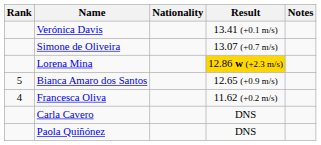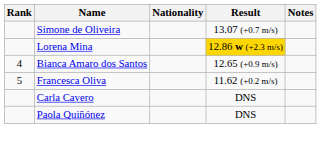 <table class="wikitable sortable" style="text-align:center">
 <tr>
 <th>Rank</th>
 <th>Name</th>
 <th>Nationality</th>
 <th>Result</th>
 <th>Notes</th>
-</tr>
-<tr>
-<td align=center></td>
-<td align=left><a href='#'>Verónica Davis</a></td>
-<td align=left></td>
-<td>13.41 <small>(+0.1 m/s)</small></td>
-<td></td>
 </tr>
 <tr>
 <td align=center></td>
 <td align=left><a href='#'>Simone de Oliveira</a></td>
 <td align=left></td>
 <td>13.07 <small>(+0.7 m/s)</small></td>
 <td></td>
 </tr>
 <tr>
 <td align=center></td>
 <td align=left><a href='#'>Lorena Mina</a></td>
 <td align=left></td>
 <td style="background: gold;">12.86 <strong>w</strong> <small>(+2.3 m/s)</small></td>
 <td></td>
 </tr>
 <tr>
-<td align=center>5</td>
+<td align=center>4</td>
 <td align=left><a href='#'>Bianca Amaro dos Santos</a></td>
 <td align=left></td>
 <td>12.65 <small>(+0.9 m/s)</small></td>
 <td></td>
 </tr>
 <tr>
-<td align=center>4</td>
+<td align=center>5</td>
 <td align=left><a href='#'>Francesca Oliva</a></td>
 <td align=left></td>
 <td>11.62 <small>(+0.2 m/s)</small></td>
 <td></td>
 </tr>
 <tr>
 <td align=center></td>
 <td align=left><a href='#'>Carla Cavero</a></td>
 <td align=left></td>
 <td>DNS</td>
 <td></td>
 </tr>
 <tr>
 <td align=center></td>
 <td align=left><a href='#'>Paola Quiñónez</a></td>
 <td align=left></td>
 <td>DNS</td>
 <td></td>
 </tr>
 </table>
